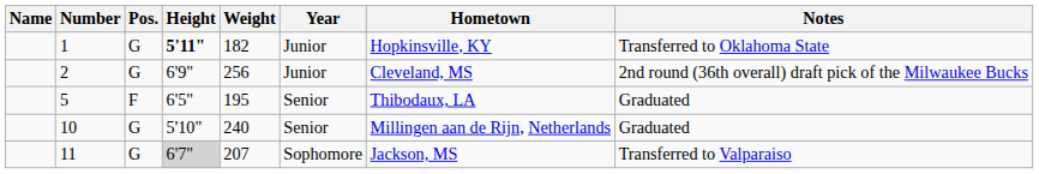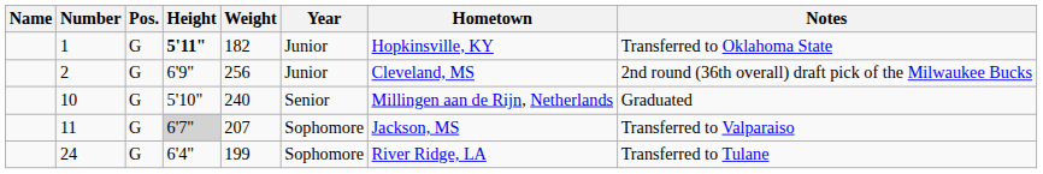 <table class="wikitable sortable" border="1">
 <tr>
 <th>Name</th>
 <th>Number</th>
 <th>Pos.</th>
 <th>Height</th>
 <th>Weight</th>
 <th>Year</th>
 <th>Hometown</th>
 <th class="unsortable">Notes</th>
 </tr>
 <tr>
 <td></td>
 <td>1</td>
 <td>G</td>
 <td><strong>5'11"</strong></td>
 <td>182</td>
 <td>Junior</td>
 <td><a href='#'>Hopkinsville, KY</a></td>
 <td>Transferred to <a href='#'>Oklahoma State</a></td>
 </tr>
 <tr>
 <td></td>
 <td>2</td>
 <td>G</td>
 <td>6'9"</td>
 <td>256</td>
 <td>Junior</td>
 <td><a href='#'>Cleveland, MS</a></td>
 <td>2nd round (36th overall) draft pick of the <a href='#'>Milwaukee Bucks</a></td>
 </tr>
 <tr>
 <td></td>
-<td>5</td>
-<td>F</td>
-<td>6'5"</td>
-<td>195</td>
-<td>Senior</td>
-<td><a href='#'>Thibodaux, LA</a></td>
-<td>Graduated</td>
-</tr>
-<tr>
-<td></td>
 <td>10</td>
 <td>G</td>
 <td>5'10"</td>
 <td>240</td>
 <td>Senior</td>
 <td><a href='#'>Millingen aan de Rijn</a>, <a href='#'>Netherlands</a></td>
 <td>Graduated</td>
 </tr>
 <tr>
 <td></td>
 <td>11</td>
 <td>G</td>
 <td style="background: lightgrey;">6'7"</td>
 <td>207</td>
 <td>Sophomore</td>
 <td><a href='#'>Jackson, MS</a></td>
 <td>Transferred to <a href='#'>Valparaiso</a></td>
 </tr>
+<tr>
+<td></td>
+<td>24</td>
+<td>G</td>
+<td>6'4"</td>
+<td>199</td>
+<td>Sophomore</td>
+<td><a href='#'>River Ridge, LA</a></td>
+<td>Transferred to <a href='#'>Tulane</a></td>
+</tr>
 </table>
